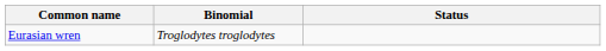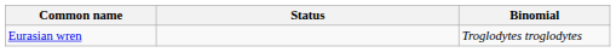 <table width=60% class="wikitable">
 <tr>
 <th width=15%>Common name</th>
+<th width=30%>Status</th>
 <th width=15%>Binomial</th>
-<th width=30%>Status</th>
 </tr>
 <tr>
 <td><a href='#'>Eurasian wren</a></td>
+<td></td>
 <td><em>Troglodytes troglodytes</em></td>
-<td></td>
 </tr>
 </table>
